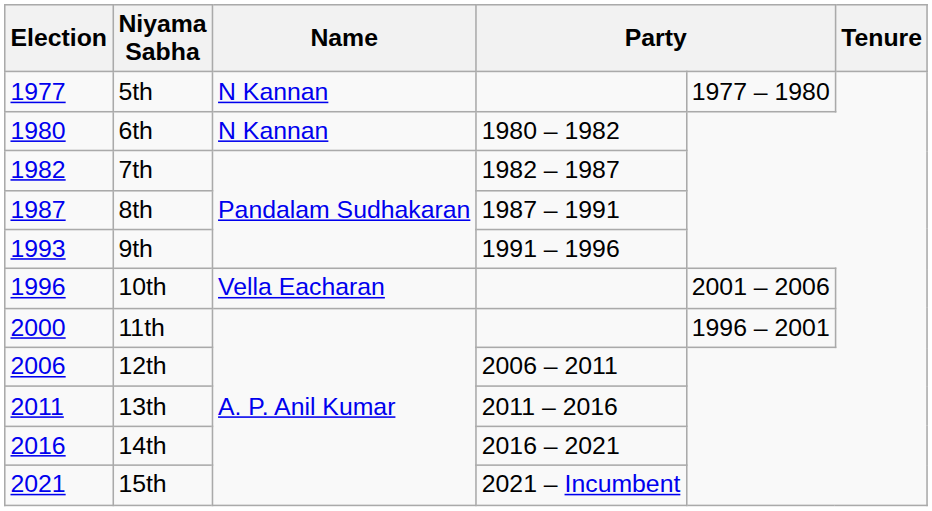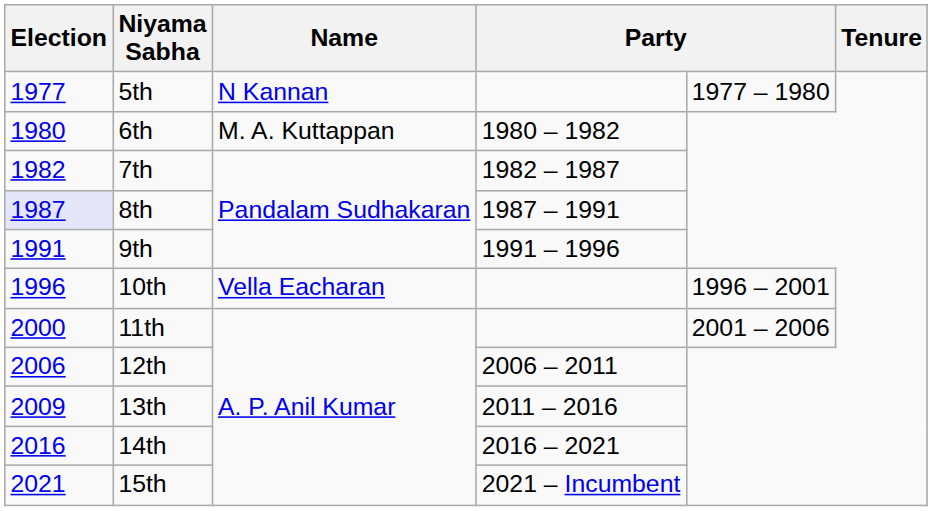 <table class="wikitable sortable">
 <tr>
 <th>Election</th>
 <th>Niyama<br>Sabha</th>
 <th>Name</th>
 <th colspan="2">Party</th>
 <th>Tenure</th>
 </tr>
 <tr>
 <td><a href='#'>1977</a></td>
 <td>5th</td>
 <td><a href='#'>N Kannan</a></td>
 <td></td>
 <td>1977 – 1980</td>
 </tr>
 <tr>
 <td><a href='#'>1980</a></td>
 <td>6th</td>
-<td><a href='#'>N Kannan</a></td>
+<td>M. A. Kuttappan</td>
 <td>1980 – 1982</td>
 </tr>
 <tr>
 <td><a href='#'>1982</a></td>
 <td>7th</td>
 <td rowspan="3"><a href='#'>Pandalam Sudhakaran</a></td>
 <td>1982 – 1987</td>
 </tr>
 <tr>
-<td><a href='#'>1987</a></td>
+<td style="background: lavender;"><a href='#'>1987</a></td>
 <td>8th</td>
 <td>1987 – 1991</td>
 </tr>
 <tr>
-<td><a href='#'>1993</a></td>
+<td><a href='#'>1991</a></td>
 <td>9th</td>
 <td>1991 – 1996</td>
 </tr>
 <tr>
 <td><a href='#'>1996</a></td>
 <td>10th</td>
 <td><a href='#'>Vella Eacharan</a></td>
 <td></td>
-<td>2001 – 2006</td>
+<td>1996 – 2001</td>
 </tr>
 <tr>
 <td><a href='#'>2000</a></td>
 <td>11th</td>
 <td rowspan="5"><a href='#'>A. P. Anil Kumar</a></td>
 <td></td>
-<td>1996 – 2001</td>
+<td>2001 – 2006</td>
 </tr>
 <tr>
 <td><a href='#'>2006</a></td>
 <td>12th</td>
 <td>2006 – 2011</td>
 </tr>
 <tr>
-<td><a href='#'>2011</a></td>
+<td><a href='#'>2009</a></td>
 <td>13th</td>
 <td>2011 – 2016</td>
 </tr>
 <tr>
 <td><a href='#'>2016</a></td>
 <td>14th</td>
 <td>2016 – 2021</td>
 </tr>
 <tr>
 <td><a href='#'>2021</a></td>
 <td>15th</td>
 <td>2021 – <a href='#'>Incumbent</a></td>
 </tr>
 </table>
